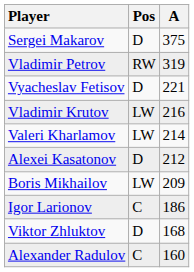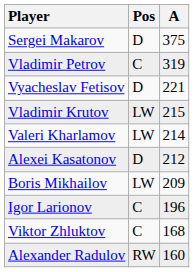 <table class="wikitable">
 <tr>
 <th style="text-align:left;">Player</th>
 <th>Pos</th>
 <th>A</th>
 </tr>
 <tr>
 <td style="text-align:left;"><a href='#'>Sergei Makarov</a></td>
 <td>D</td>
 <td>375</td>
 </tr>
 <tr style="background:#eee;">
 <td style="text-align:left;"><a href='#'>Vladimir Petrov</a></td>
-<td>RW</td>
+<td>C</td>
 <td>319</td>
 </tr>
 <tr>
 <td style="text-align:left;"><a href='#'>Vyacheslav Fetisov</a></td>
 <td>D</td>
 <td>221</td>
 </tr>
 <tr style="background:#eee;">
 <td style="text-align:left;"><a href='#'>Vladimir Krutov</a></td>
 <td>LW</td>
-<td>216</td>
+<td>215</td>
 </tr>
 <tr>
 <td style="text-align:left;"><a href='#'>Valeri Kharlamov</a></td>
 <td>LW</td>
 <td>214</td>
 </tr>
 <tr style="background:#eee;">
 <td style="text-align:left;"><a href='#'>Alexei Kasatonov</a></td>
 <td>D</td>
 <td>212</td>
 </tr>
 <tr>
 <td style="text-align:left;"><a href='#'>Boris Mikhailov</a></td>
 <td>LW</td>
 <td>209</td>
 </tr>
 <tr style="background:#eee;">
 <td style="text-align:left;"><a href='#'>Igor Larionov</a></td>
 <td>C</td>
-<td>186</td>
+<td>196</td>
 </tr>
 <tr>
 <td style="text-align:left;"><a href='#'>Viktor Zhluktov</a></td>
-<td>D</td>
+<td>C</td>
 <td>168</td>
 </tr>
 <tr style="background:#eee;">
 <td style="text-align:left;"><a href='#'>Alexander Radulov</a></td>
-<td>C</td>
+<td>RW</td>
 <td>160</td>
 </tr>
 </table>
